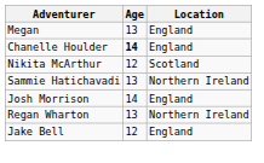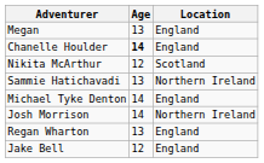 <table class="wikitable">
 <tr>
 <th>Adventurer</th>
 <th>Age</th>
 <th>Location</th>
 </tr>
 <tr>
 <td>Megan</td>
 <td>13</td>
 <td>England</td>
 </tr>
 <tr>
 <td>Chanelle Houlder </td>
 <td><strong>14</strong></td>
 <td>England</td>
 </tr>
 <tr>
 <td>Nikita McArthur</td>
 <td>12</td>
 <td>Scotland</td>
 </tr>
 <tr>
 <td>Sammie Hatichavadi</td>
 <td>13</td>
 <td>Northern Ireland</td>
 </tr>
 <tr>
-<td>Josh Morrison</td>
+<td>Michael Tyke Denton</td>
 <td>14</td>
 <td>England</td>
 </tr>
 <tr>
+<td>Josh Morrison</td>
+<td>14</td>
+<td>Northern Ireland</td>
+</tr>
+<tr>
 <td>Regan Wharton</td>
 <td>13</td>
-<td>Northern Ireland</td>
+<td>England</td>
 </tr>
 <tr>
 <td>Jake Bell</td>
 <td>12</td>
 <td>England</td>
 </tr>
 </table>
